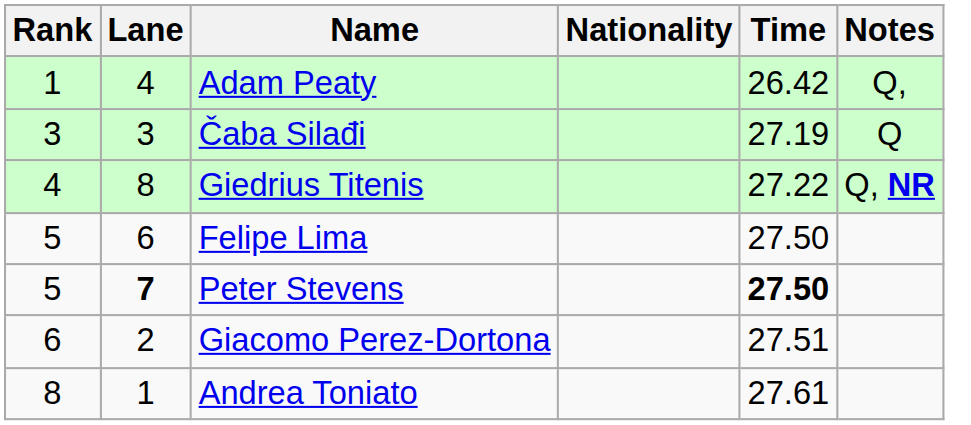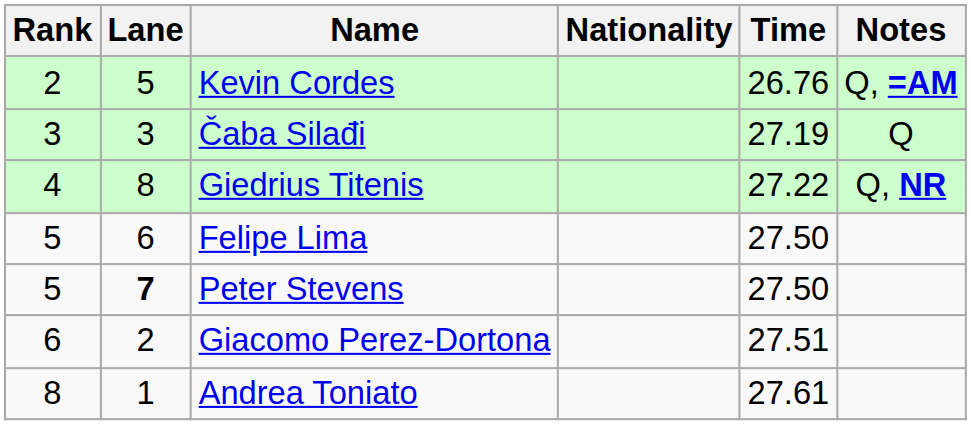 <table class="wikitable sortable" style="text-align:center">
 <tr>
 <th>Rank</th>
 <th>Lane</th>
 <th>Name</th>
 <th>Nationality</th>
 <th>Time</th>
 <th>Notes</th>
 </tr>
 <tr bgcolor=ccffcc>
-<td>1</td>
-<td>4</td>
-<td align=left><a href='#'>Adam Peaty</a></td>
+<td>2</td>
+<td>5</td>
+<td align=left><a href='#'>Kevin Cordes</a></td>
 <td align=left></td>
-<td>26.42</td>
-<td>Q, </td>
+<td>26.76</td>
+<td>Q,  <strong><a href='#'>=AM</a></strong></td>
 </tr>
 <tr bgcolor=ccffcc>
 <td>3</td>
 <td>3</td>
 <td align=left><a href='#'>Čaba Silađi</a></td>
 <td align=left></td>
 <td>27.19</td>
 <td>Q</td>
 </tr>
 <tr bgcolor=ccffcc>
 <td>4</td>
 <td>8</td>
 <td align=left><a href='#'>Giedrius Titenis</a></td>
 <td align=left></td>
 <td>27.22</td>
 <td>Q, <strong><a href='#'>NR</a></strong></td>
 </tr>
 <tr>
 <td>5</td>
 <td>6</td>
 <td align=left><a href='#'>Felipe Lima</a></td>
 <td align=left></td>
 <td>27.50</td>
 <td></td>
 </tr>
 <tr>
 <td>5</td>
 <td><strong>7</strong></td>
 <td align=left><a href='#'>Peter Stevens</a></td>
 <td align=left></td>
-<td><strong>27.50</strong></td>
+<td>27.50</td>
 <td></td>
 </tr>
 <tr>
 <td>6</td>
 <td>2</td>
 <td align=left><a href='#'>Giacomo Perez-Dortona</a></td>
 <td align=left></td>
 <td>27.51</td>
 <td></td>
 </tr>
 <tr>
 <td>8</td>
 <td>1</td>
 <td align=left><a href='#'>Andrea Toniato</a></td>
 <td align=left></td>
 <td>27.61</td>
 <td></td>
 </tr>
 </table>
